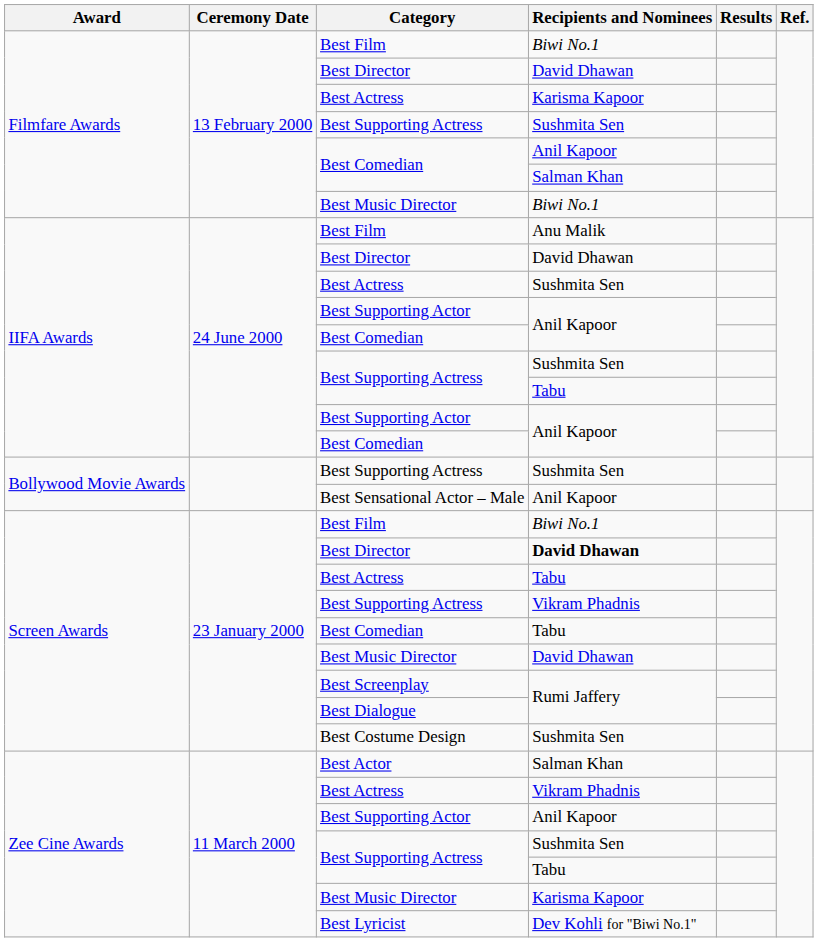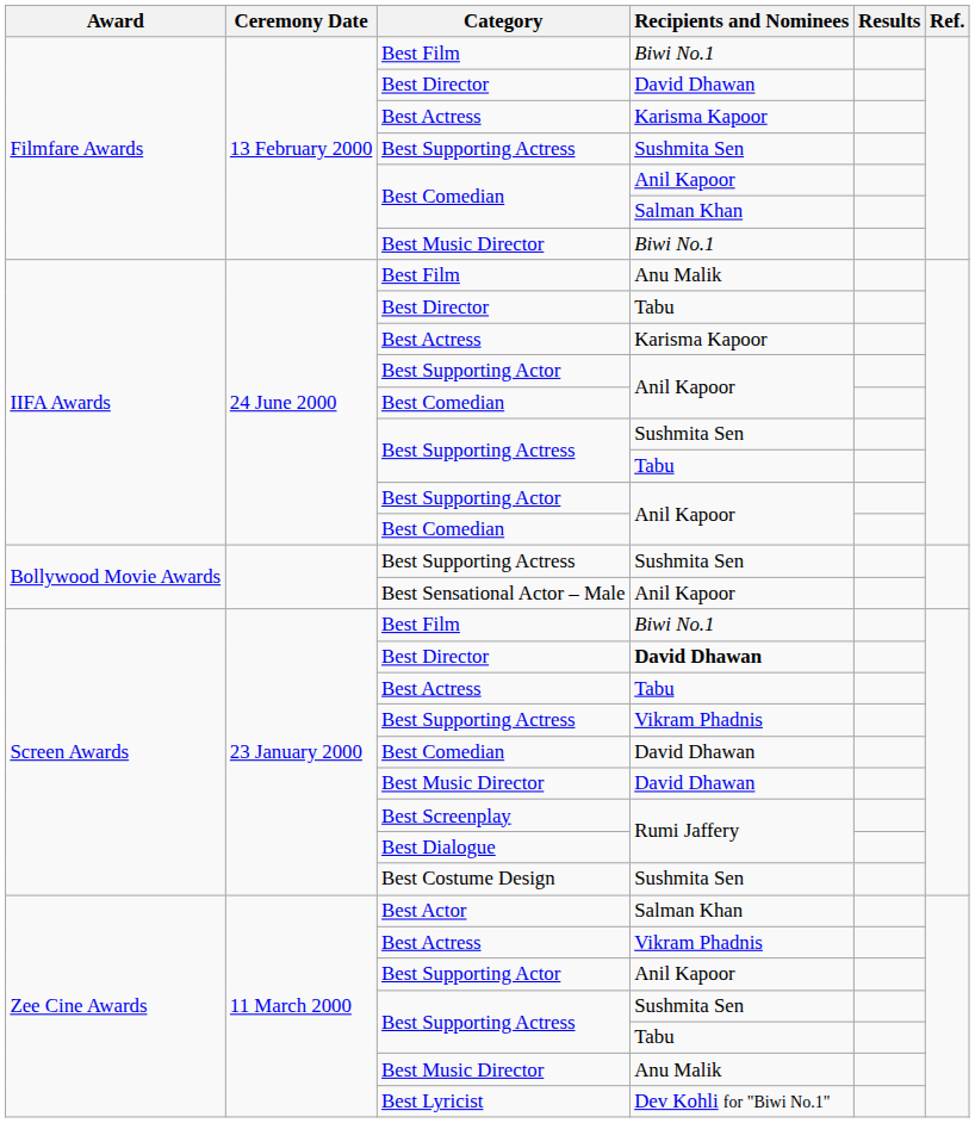 <table class="wikitable plainrowheaders sortable">
 <tr>
 <th>Award</th>
 <th>Ceremony Date</th>
 <th>Category</th>
 <th>Recipients and Nominees</th>
 <th>Results</th>
 <th>Ref.</th>
 </tr>
 <tr>
 <td rowspan="7"><a href='#'>Filmfare Awards</a></td>
 <td rowspan="7"><a href='#'>13 February 2000</a></td>
 <td><a href='#'>Best Film</a></td>
 <td><em>Biwi No.1</em></td>
 <td></td>
 <td rowspan="7"></td>
 </tr>
 <tr>
 <td><a href='#'>Best Director</a></td>
 <td><a href='#'>David Dhawan</a></td>
 <td></td>
 </tr>
 <tr>
 <td><a href='#'>Best Actress</a></td>
 <td><a href='#'>Karisma Kapoor</a></td>
 <td></td>
 </tr>
 <tr>
 <td><a href='#'>Best Supporting Actress</a></td>
 <td><a href='#'>Sushmita Sen</a></td>
 <td></td>
 </tr>
 <tr>
 <td rowspan="2"><a href='#'>Best Comedian</a></td>
 <td><a href='#'>Anil Kapoor</a></td>
 <td></td>
 </tr>
 <tr>
 <td><a href='#'>Salman Khan</a></td>
 <td></td>
 </tr>
 <tr>
 <td><a href='#'>Best Music Director</a></td>
 <td><em>Biwi No.1</em></td>
 <td></td>
 </tr>
 <tr>
 <td rowspan="9"><a href='#'>IIFA Awards</a></td>
 <td rowspan="9"><a href='#'>24 June 2000</a></td>
 <td><a href='#'>Best Film</a></td>
 <td>Anu Malik</td>
 <td></td>
 <td rowspan="9"></td>
 </tr>
 <tr>
 <td><a href='#'>Best Director</a></td>
-<td>David Dhawan</td>
+<td>Tabu</td>
 <td></td>
 </tr>
 <tr>
 <td><a href='#'>Best Actress</a></td>
-<td>Sushmita Sen</td>
+<td>Karisma Kapoor</td>
 <td></td>
 </tr>
 <tr>
 <td><a href='#'>Best Supporting Actor</a></td>
 <td rowspan="2">Anil Kapoor</td>
 <td></td>
 </tr>
 <tr>
 <td><a href='#'>Best Comedian</a></td>
 <td></td>
 </tr>
 <tr>
 <td rowspan="2"><a href='#'>Best Supporting Actress</a></td>
 <td>Sushmita Sen</td>
 <td></td>
 </tr>
 <tr>
 <td><a href='#'>Tabu</a></td>
 <td></td>
 </tr>
 <tr>
 <td><a href='#'>Best Supporting Actor</a></td>
 <td rowspan="2">Anil Kapoor</td>
 <td></td>
 </tr>
 <tr>
 <td><a href='#'>Best Comedian</a></td>
 <td></td>
 </tr>
 <tr>
 <td rowspan="2"><a href='#'>Bollywood Movie Awards</a></td>
 <td rowspan="2"></td>
 <td>Best Supporting Actress</td>
 <td>Sushmita Sen</td>
 <td></td>
 <td rowspan="2"></td>
 </tr>
 <tr>
 <td>Best Sensational Actor – Male</td>
 <td>Anil Kapoor</td>
 <td></td>
 </tr>
 <tr>
 <td rowspan="9"><a href='#'>Screen Awards</a></td>
 <td rowspan="9"><a href='#'>23 January 2000</a></td>
 <td><a href='#'>Best Film</a></td>
 <td><em>Biwi No.1</em></td>
 <td></td>
 <td rowspan="9"></td>
 </tr>
 <tr>
 <td><a href='#'>Best Director</a></td>
 <td><strong>David Dhawan</strong></td>
 <td></td>
 </tr>
 <tr>
 <td><a href='#'>Best Actress</a></td>
 <td><a href='#'>Tabu</a></td>
 <td></td>
 </tr>
 <tr>
 <td><a href='#'>Best Supporting Actress</a></td>
 <td><a href='#'>Vikram Phadnis</a></td>
 <td></td>
 </tr>
 <tr>
 <td><a href='#'>Best Comedian</a></td>
-<td>Tabu</td>
+<td>David Dhawan</td>
 <td></td>
 </tr>
 <tr>
 <td><a href='#'>Best Music Director</a></td>
 <td><a href='#'>David Dhawan</a></td>
 <td></td>
 </tr>
 <tr>
 <td><a href='#'>Best Screenplay</a></td>
 <td rowspan="2">Rumi Jaffery</td>
 <td></td>
 </tr>
 <tr>
 <td><a href='#'>Best Dialogue</a></td>
 <td></td>
 </tr>
 <tr>
 <td>Best Costume Design</td>
 <td>Sushmita Sen</td>
 <td></td>
 </tr>
 <tr>
 <td rowspan="7"><a href='#'>Zee Cine Awards</a></td>
 <td rowspan="7"><a href='#'>11 March 2000</a></td>
 <td><a href='#'>Best Actor</a></td>
 <td>Salman Khan</td>
 <td></td>
 <td rowspan="7"></td>
 </tr>
 <tr>
 <td><a href='#'>Best Actress</a></td>
 <td><a href='#'>Vikram Phadnis</a></td>
 <td></td>
 </tr>
 <tr>
 <td><a href='#'>Best Supporting Actor</a></td>
 <td>Anil Kapoor</td>
 <td></td>
 </tr>
 <tr>
 <td rowspan="2"><a href='#'>Best Supporting Actress</a></td>
 <td>Sushmita Sen</td>
 <td></td>
 </tr>
 <tr>
 <td>Tabu</td>
 <td></td>
 </tr>
 <tr>
 <td><a href='#'>Best Music Director</a></td>
-<td><a href='#'>Karisma Kapoor</a></td>
+<td>Anu Malik</td>
 <td></td>
 </tr>
 <tr>
 <td><a href='#'>Best Lyricist</a></td>
 <td><a href='#'>Dev Kohli</a> <small>for "Biwi No.1"</small></td>
 <td></td>
 </tr>
 </table>
